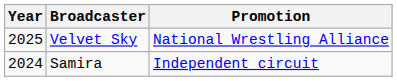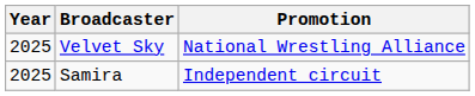 <table class="wikitable">
 <tr>
 <th>Year</th>
 <th>Broadcaster</th>
 <th>Promotion</th>
 </tr>
 <tr>
 <td>2025</td>
 <td><a href='#'>Velvet Sky</a></td>
 <td><a href='#'>National Wrestling Alliance</a></td>
 </tr>
 <tr>
-<td>2024</td>
+<td>2025</td>
 <td>Samira</td>
 <td><a href='#'>Independent circuit</a></td>
 </tr>
 </table>
